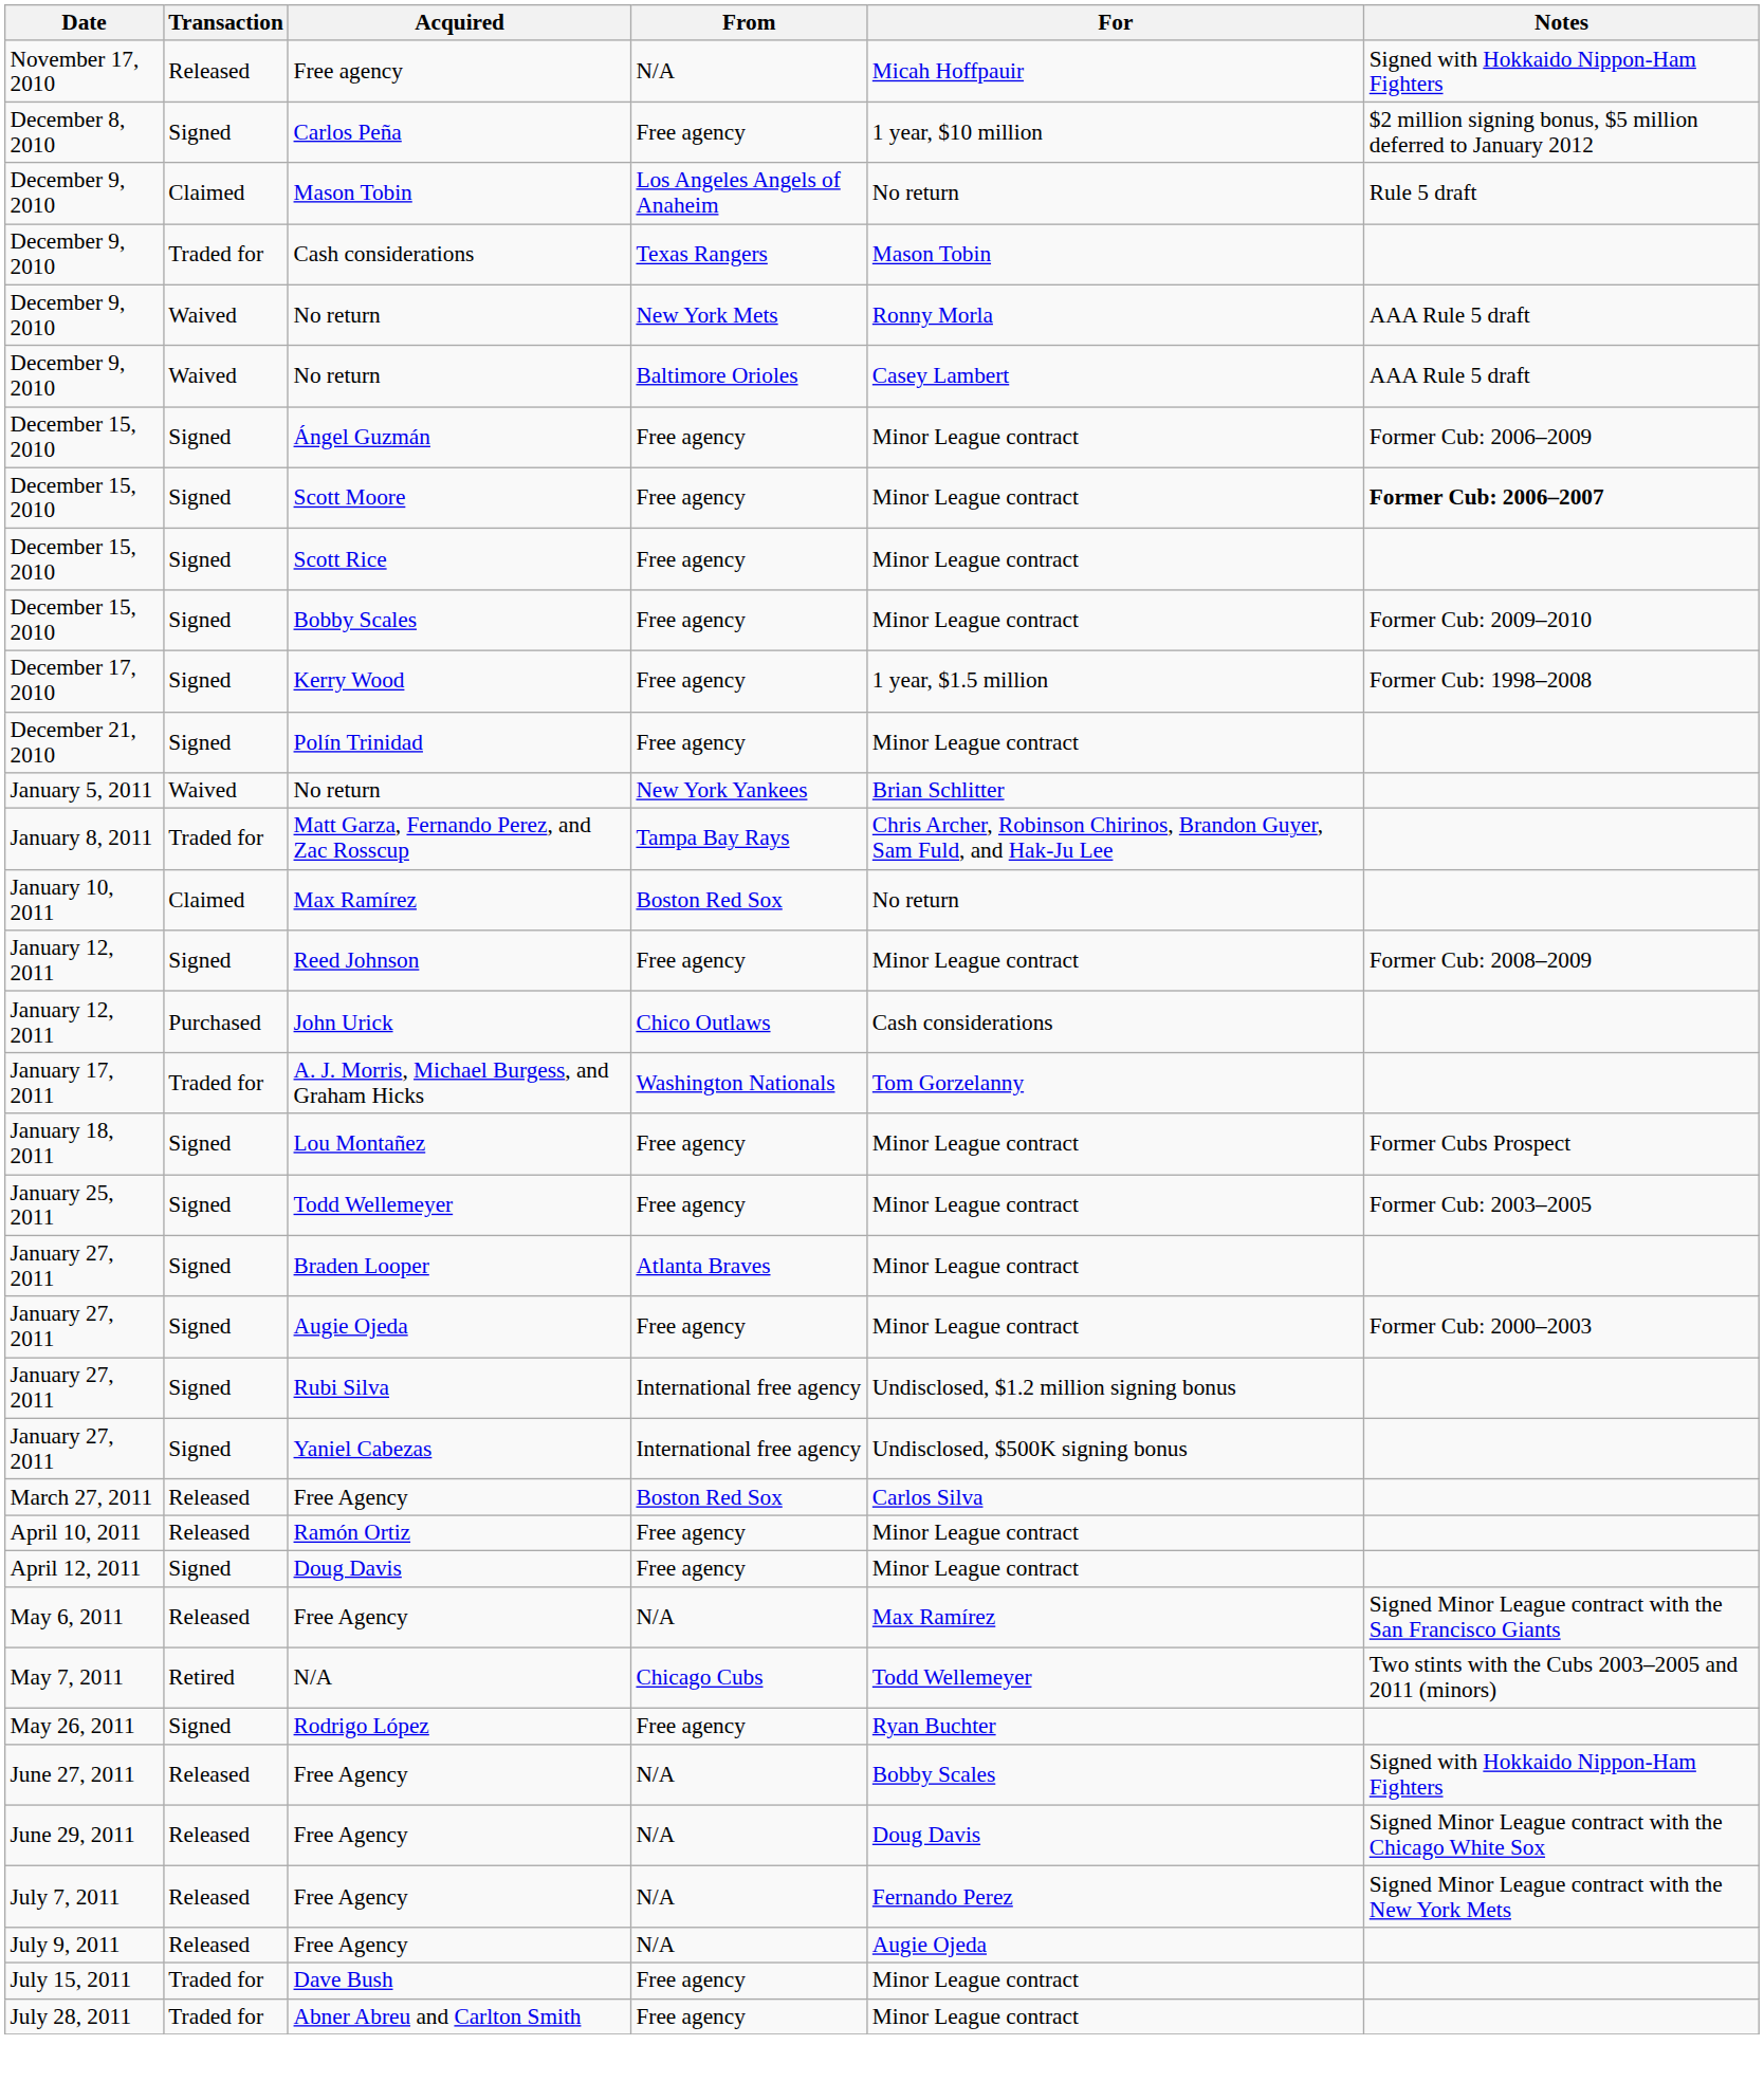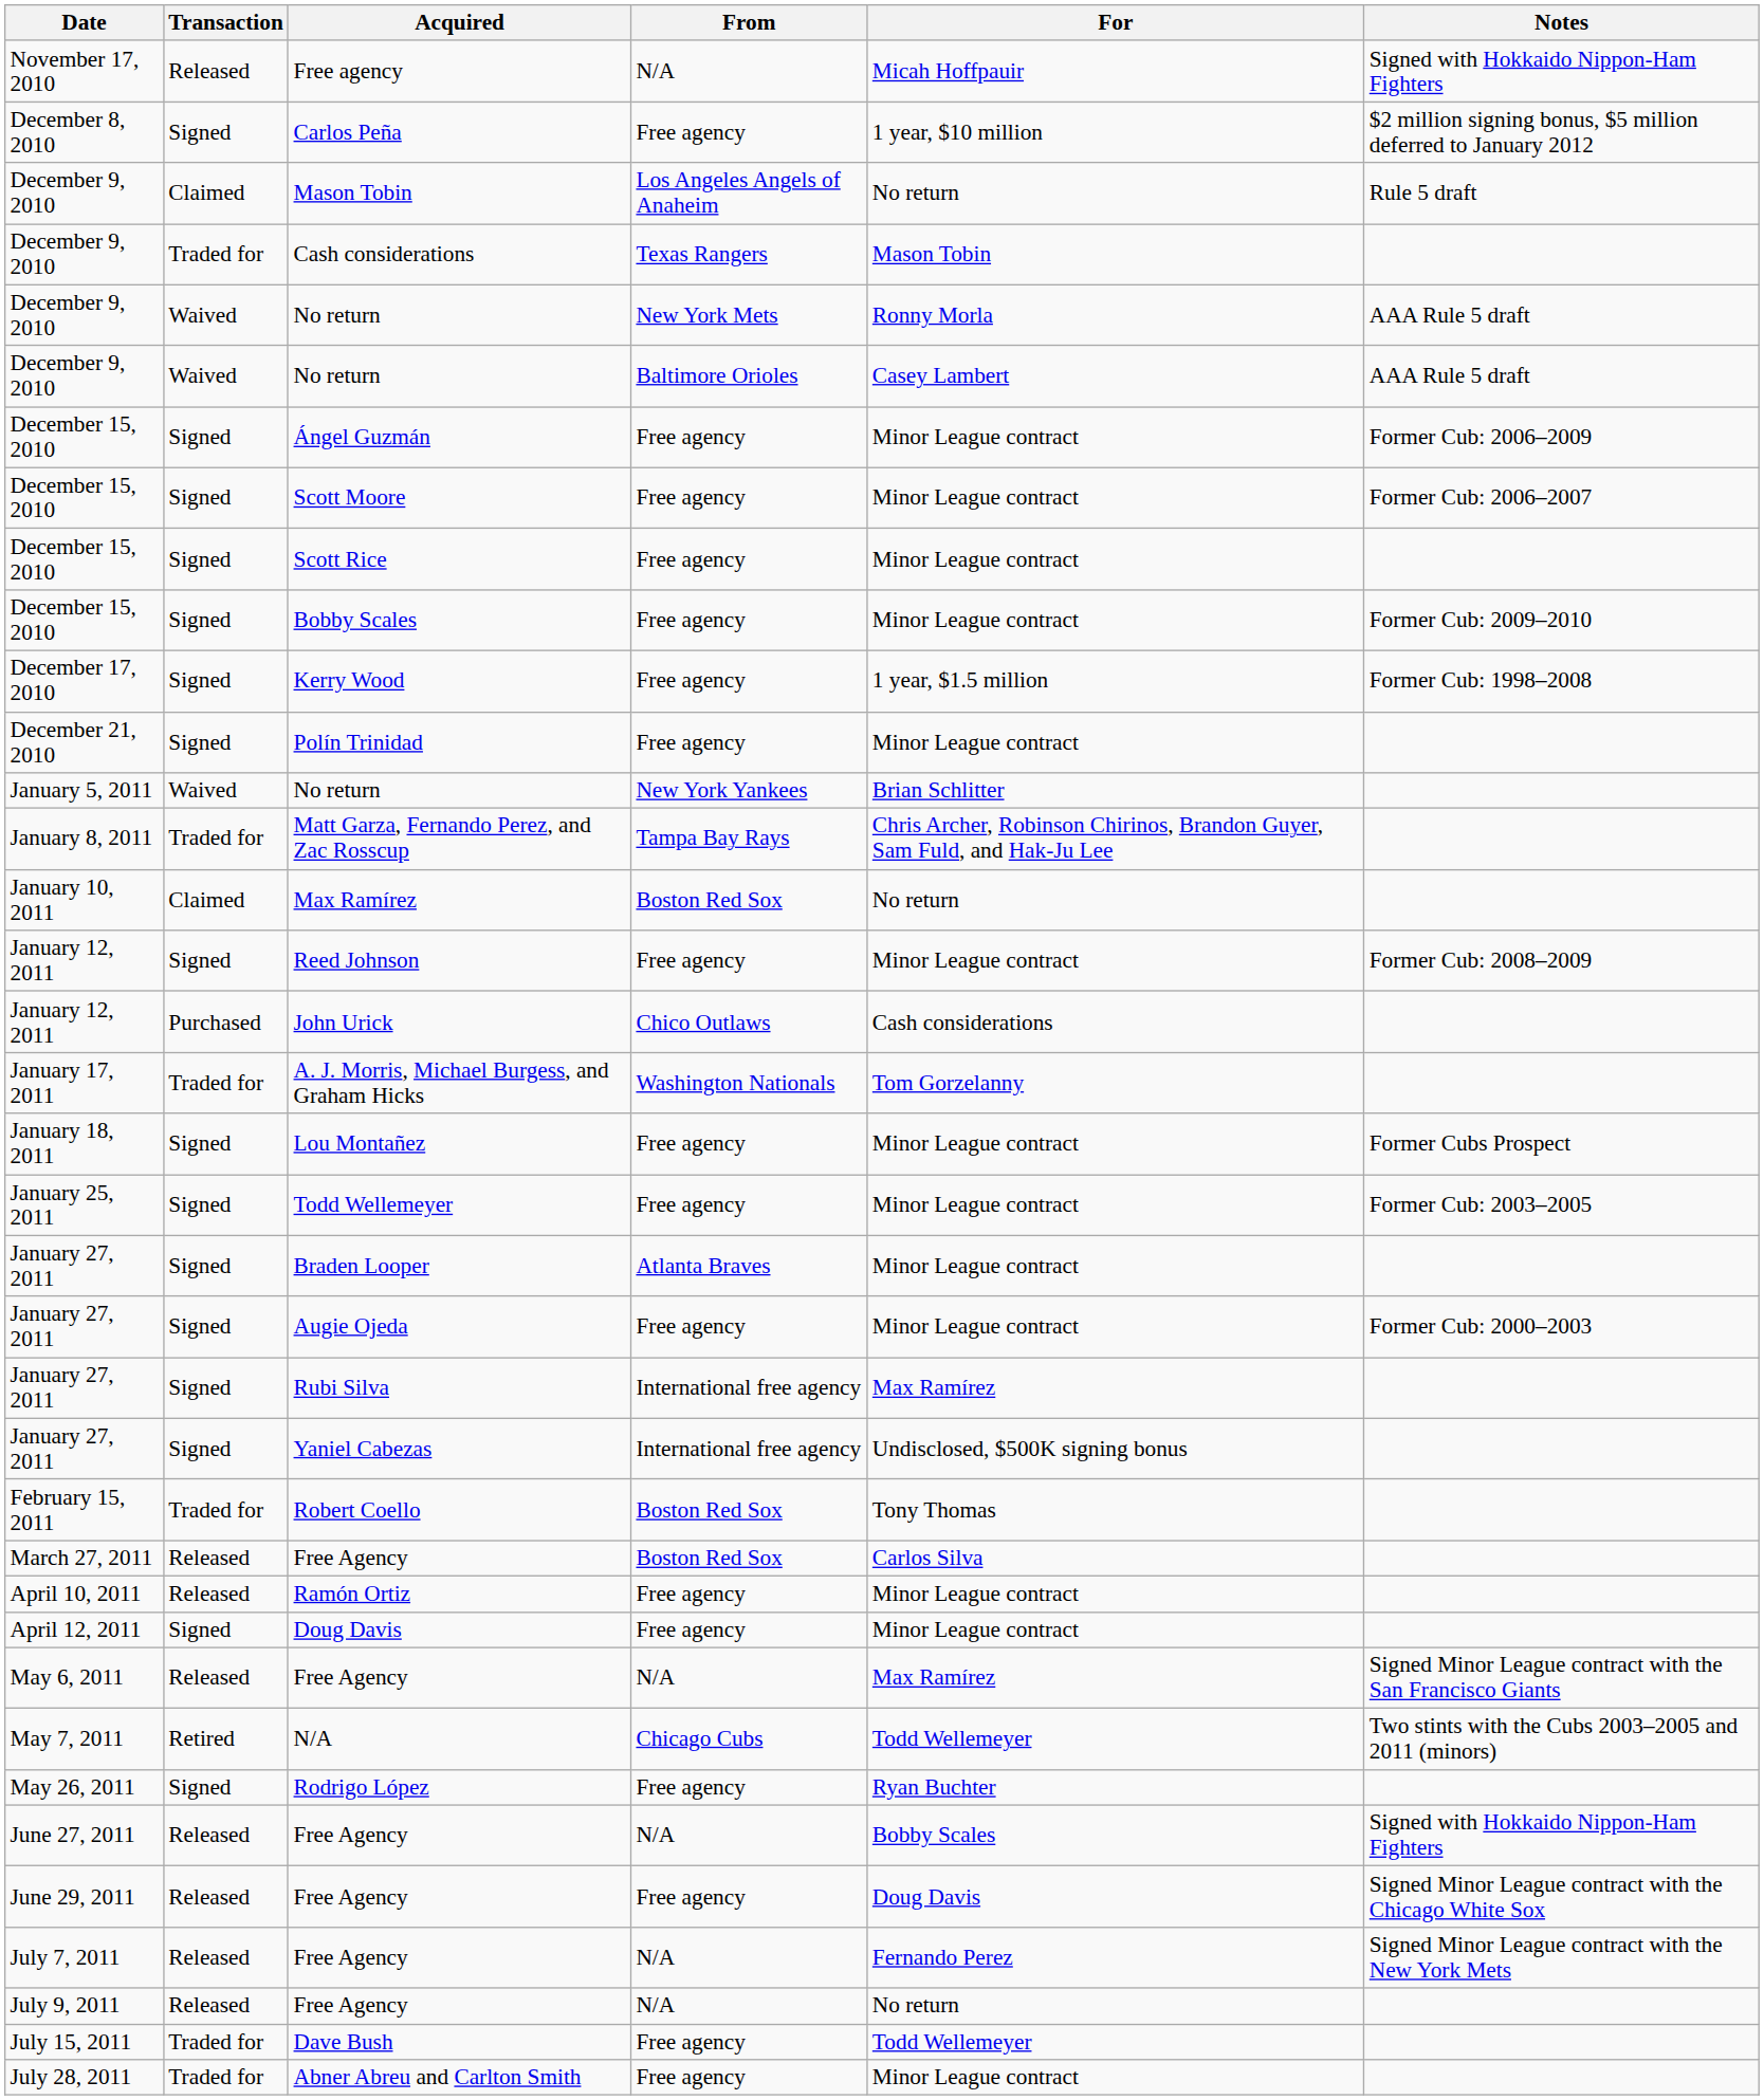 <table class="wikitable">
 <tr>
 <th>Date</th>
 <th>Transaction</th>
 <th>Acquired</th>
 <th>From</th>
 <th>For</th>
 <th>Notes</th>
 </tr>
 <tr>
 <td>November 17, 2010</td>
 <td>Released</td>
 <td>Free agency</td>
 <td>N/A</td>
 <td><a href='#'>Micah Hoffpauir</a></td>
 <td>Signed with <a href='#'>Hokkaido Nippon-Ham Fighters</a></td>
 </tr>
 <tr>
 <td>December 8, 2010</td>
 <td>Signed</td>
 <td><a href='#'>Carlos Peña</a></td>
 <td>Free agency</td>
 <td>1 year, $10 million</td>
 <td>$2 million signing bonus, $5 million deferred to January 2012</td>
 </tr>
 <tr>
 <td>December 9, 2010</td>
 <td>Claimed</td>
 <td><a href='#'>Mason Tobin</a></td>
 <td><a href='#'>Los Angeles Angels of Anaheim</a></td>
 <td>No return</td>
 <td>Rule 5 draft</td>
 </tr>
 <tr>
 <td>December 9, 2010</td>
 <td>Traded for</td>
 <td>Cash considerations</td>
 <td><a href='#'>Texas Rangers</a></td>
 <td><a href='#'>Mason Tobin</a></td>
 <td></td>
 </tr>
 <tr>
 <td>December 9, 2010</td>
 <td>Waived</td>
 <td>No return</td>
 <td><a href='#'>New York Mets</a></td>
 <td><a href='#'>Ronny Morla</a></td>
 <td>AAA Rule 5 draft</td>
 </tr>
 <tr>
 <td>December 9, 2010</td>
 <td>Waived</td>
 <td>No return</td>
 <td><a href='#'>Baltimore Orioles</a></td>
 <td><a href='#'>Casey Lambert</a></td>
 <td>AAA Rule 5 draft</td>
 </tr>
 <tr>
 <td>December 15, 2010</td>
 <td>Signed</td>
 <td><a href='#'>Ángel Guzmán</a></td>
 <td>Free agency</td>
 <td>Minor League contract</td>
 <td>Former Cub: 2006–2009</td>
 </tr>
 <tr>
 <td>December 15, 2010</td>
 <td>Signed</td>
 <td><a href='#'>Scott Moore</a></td>
 <td>Free agency</td>
 <td>Minor League contract</td>
-<td><strong>Former Cub: 2006–2007</strong></td>
+<td>Former Cub: 2006–2007</td>
 </tr>
 <tr>
 <td>December 15, 2010</td>
 <td>Signed</td>
 <td><a href='#'>Scott Rice</a></td>
 <td>Free agency</td>
 <td>Minor League contract</td>
 <td></td>
 </tr>
 <tr>
 <td>December 15, 2010</td>
 <td>Signed</td>
 <td><a href='#'>Bobby Scales</a></td>
 <td>Free agency</td>
 <td>Minor League contract</td>
 <td>Former Cub: 2009–2010</td>
 </tr>
 <tr>
 <td>December 17, 2010</td>
 <td>Signed</td>
 <td><a href='#'>Kerry Wood</a></td>
 <td>Free agency</td>
 <td>1 year, $1.5 million</td>
 <td>Former Cub: 1998–2008</td>
 </tr>
 <tr>
 <td>December 21, 2010</td>
 <td>Signed</td>
 <td><a href='#'>Polín Trinidad</a></td>
 <td>Free agency</td>
 <td>Minor League contract</td>
 <td></td>
 </tr>
 <tr>
 <td>January 5, 2011</td>
 <td>Waived</td>
 <td>No return</td>
 <td><a href='#'>New York Yankees</a></td>
 <td><a href='#'>Brian Schlitter</a></td>
 <td></td>
 </tr>
 <tr>
 <td>January 8, 2011</td>
 <td>Traded for</td>
 <td><a href='#'>Matt Garza</a>, <a href='#'>Fernando Perez</a>, and <a href='#'>Zac Rosscup</a></td>
 <td><a href='#'>Tampa Bay Rays</a></td>
 <td><a href='#'>Chris Archer</a>, <a href='#'>Robinson Chirinos</a>, <a href='#'>Brandon Guyer</a>, <a href='#'>Sam Fuld</a>, and <a href='#'>Hak-Ju Lee</a></td>
 <td></td>
 </tr>
 <tr>
 <td>January 10, 2011</td>
 <td>Claimed</td>
 <td><a href='#'>Max Ramírez</a></td>
 <td><a href='#'>Boston Red Sox</a></td>
 <td>No return</td>
 <td></td>
 </tr>
 <tr>
 <td>January 12, 2011</td>
 <td>Signed</td>
 <td><a href='#'>Reed Johnson</a></td>
 <td>Free agency</td>
 <td>Minor League contract</td>
 <td>Former Cub: 2008–2009</td>
 </tr>
 <tr>
 <td>January 12, 2011</td>
 <td>Purchased</td>
 <td><a href='#'>John Urick</a></td>
 <td><a href='#'>Chico Outlaws</a></td>
 <td>Cash considerations</td>
 <td></td>
 </tr>
 <tr>
 <td>January 17, 2011</td>
 <td>Traded for</td>
 <td><a href='#'>A. J. Morris</a>, <a href='#'>Michael Burgess</a>, and Graham Hicks</td>
 <td><a href='#'>Washington Nationals</a></td>
 <td><a href='#'>Tom Gorzelanny</a></td>
 <td></td>
 </tr>
 <tr>
 <td>January 18, 2011</td>
 <td>Signed</td>
 <td><a href='#'>Lou Montañez</a></td>
 <td>Free agency</td>
 <td>Minor League contract</td>
 <td>Former Cubs Prospect</td>
 </tr>
 <tr>
 <td>January 25, 2011</td>
 <td>Signed</td>
 <td><a href='#'>Todd Wellemeyer</a></td>
 <td>Free agency</td>
 <td>Minor League contract</td>
 <td>Former Cub: 2003–2005</td>
 </tr>
 <tr>
 <td>January 27, 2011</td>
 <td>Signed</td>
 <td><a href='#'>Braden Looper</a></td>
 <td><a href='#'>Atlanta Braves</a></td>
 <td>Minor League contract</td>
 <td></td>
 </tr>
 <tr>
 <td>January 27, 2011</td>
 <td>Signed</td>
 <td><a href='#'>Augie Ojeda</a></td>
 <td>Free agency</td>
 <td>Minor League contract</td>
 <td>Former Cub: 2000–2003</td>
 </tr>
 <tr>
 <td>January 27, 2011</td>
 <td>Signed</td>
 <td><a href='#'>Rubi Silva</a></td>
 <td>International free agency</td>
-<td>Undisclosed, $1.2 million signing bonus</td>
+<td><a href='#'>Max Ramírez</a></td>
 <td></td>
 </tr>
 <tr>
 <td>January 27, 2011</td>
 <td>Signed</td>
 <td><a href='#'>Yaniel Cabezas</a></td>
 <td>International free agency</td>
 <td>Undisclosed, $500K signing bonus</td>
+<td></td>
+</tr>
+<tr>
+<td>February 15, 2011</td>
+<td>Traded for</td>
+<td><a href='#'>Robert Coello</a></td>
+<td><a href='#'>Boston Red Sox</a></td>
+<td>Tony Thomas</td>
 <td></td>
 </tr>
 <tr>
 <td>March 27, 2011</td>
 <td>Released</td>
 <td>Free Agency</td>
 <td><a href='#'>Boston Red Sox</a></td>
 <td><a href='#'>Carlos Silva</a></td>
 <td></td>
 </tr>
 <tr>
 <td>April 10, 2011</td>
 <td>Released</td>
 <td><a href='#'>Ramón Ortiz</a></td>
 <td>Free agency</td>
 <td>Minor League contract</td>
 <td></td>
 </tr>
 <tr>
 <td>April 12, 2011</td>
 <td>Signed</td>
 <td><a href='#'>Doug Davis</a></td>
 <td>Free agency</td>
 <td>Minor League contract</td>
 <td></td>
 </tr>
 <tr>
 <td>May 6, 2011</td>
 <td>Released</td>
 <td>Free Agency</td>
 <td>N/A</td>
 <td><a href='#'>Max Ramírez</a></td>
 <td>Signed Minor League contract with the <a href='#'>San Francisco Giants</a></td>
 </tr>
 <tr>
 <td>May 7, 2011</td>
 <td>Retired</td>
 <td>N/A</td>
 <td><a href='#'>Chicago Cubs</a></td>
 <td><a href='#'>Todd Wellemeyer</a></td>
 <td>Two stints with the Cubs 2003–2005 and 2011 (minors)</td>
 </tr>
 <tr>
 <td>May 26, 2011</td>
 <td>Signed</td>
 <td><a href='#'>Rodrigo López</a></td>
 <td>Free agency</td>
 <td><a href='#'>Ryan Buchter</a></td>
 <td></td>
 </tr>
 <tr>
 <td>June 27, 2011</td>
 <td>Released</td>
 <td>Free Agency</td>
 <td>N/A</td>
 <td><a href='#'>Bobby Scales</a></td>
 <td>Signed with <a href='#'>Hokkaido Nippon-Ham Fighters</a></td>
 </tr>
 <tr>
 <td>June 29, 2011</td>
 <td>Released</td>
 <td>Free Agency</td>
-<td>N/A</td>
+<td>Free agency</td>
 <td><a href='#'>Doug Davis</a></td>
 <td>Signed Minor League contract with the <a href='#'>Chicago White Sox</a></td>
 </tr>
 <tr>
 <td>July 7, 2011</td>
 <td>Released</td>
 <td>Free Agency</td>
 <td>N/A</td>
 <td><a href='#'>Fernando Perez</a></td>
 <td>Signed Minor League contract with the <a href='#'>New York Mets</a></td>
 </tr>
 <tr>
 <td>July 9, 2011</td>
 <td>Released</td>
 <td>Free Agency</td>
 <td>N/A</td>
-<td><a href='#'>Augie Ojeda</a></td>
+<td>No return</td>
 <td></td>
 </tr>
 <tr>
 <td>July 15, 2011</td>
 <td>Traded for</td>
 <td><a href='#'>Dave Bush</a></td>
 <td>Free agency</td>
-<td>Minor League contract</td>
+<td><a href='#'>Todd Wellemeyer</a></td>
 <td></td>
 </tr>
 <tr>
 <td>July 28, 2011</td>
 <td>Traded for</td>
 <td><a href='#'>Abner Abreu</a> and <a href='#'>Carlton Smith</a></td>
 <td>Free agency</td>
 <td>Minor League contract</td>
 <td></td>
 </tr>
 </table>
